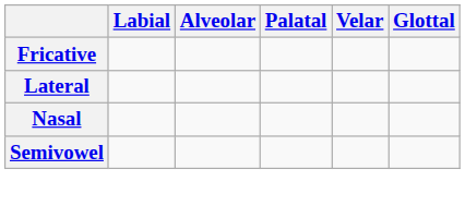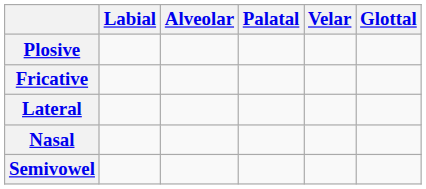 <table class="wikitable">
 <tr>
 <th></th>
 <th align="center"><a href='#'>Labial</a></th>
 <th align="center"><a href='#'>Alveolar</a></th>
 <th align="center"><a href='#'>Palatal</a></th>
 <th align="center"><a href='#'>Velar</a></th>
 <th align="center"><a href='#'>Glottal</a></th>
+</tr>
+<tr>
+<th><a href='#'>Plosive</a></th>
+<td align="center"></td>
+<td align="center"></td>
+<td align="center"></td>
+<td align="center"> </td>
+<td align="center"></td>
 </tr>
 <tr>
 <th><a href='#'>Fricative</a></th>
 <td></td>
 <td align="center"></td>
 <td align="center"></td>
 <td></td>
 <td align="center"></td>
 </tr>
 <tr>
 <th><a href='#'>Lateral</a></th>
 <td></td>
 <td align="center"></td>
 <td></td>
 <td></td>
 <td></td>
 </tr>
 <tr>
 <th><a href='#'>Nasal</a></th>
 <td align="center"></td>
 <td align="center"></td>
 <td></td>
 <td></td>
 <td></td>
 </tr>
 <tr>
 <th><a href='#'>Semivowel</a></th>
 <td align="center"></td>
 <td></td>
 <td align="center"></td>
 <td></td>
 <td></td>
 </tr>
 </table>
